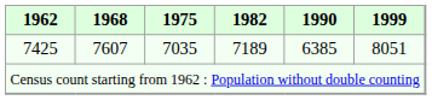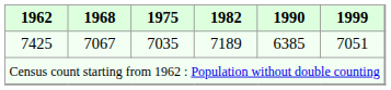 <table align="left" rules="all" cellspacing="0" cellpadding="4" style="border: 1px solid #999; border-right: 2px solid #999; border-bottom:2px solid #999; background: #f3fff3">
 <tr style="background: #ddffdd">
 <th>1962</th>
 <th>1968</th>
 <th>1975</th>
 <th>1982</th>
 <th>1990</th>
 <th>1999</th>
 </tr>
 <tr>
 <td align="center">7425</td>
-<td align="center">7607</td>
+<td align="center">7067</td>
 <td align="center">7035</td>
 <td align="center">7189</td>
 <td align="center">6385</td>
-<td align="center">8051</td>
+<td align="center">7051</td>
 </tr>
 <tr>
 <td colspan=6 align=center><small>Census count starting from 1962 : <a href='#'>Population without double counting</a></small></td>
 </tr>
 </table>
